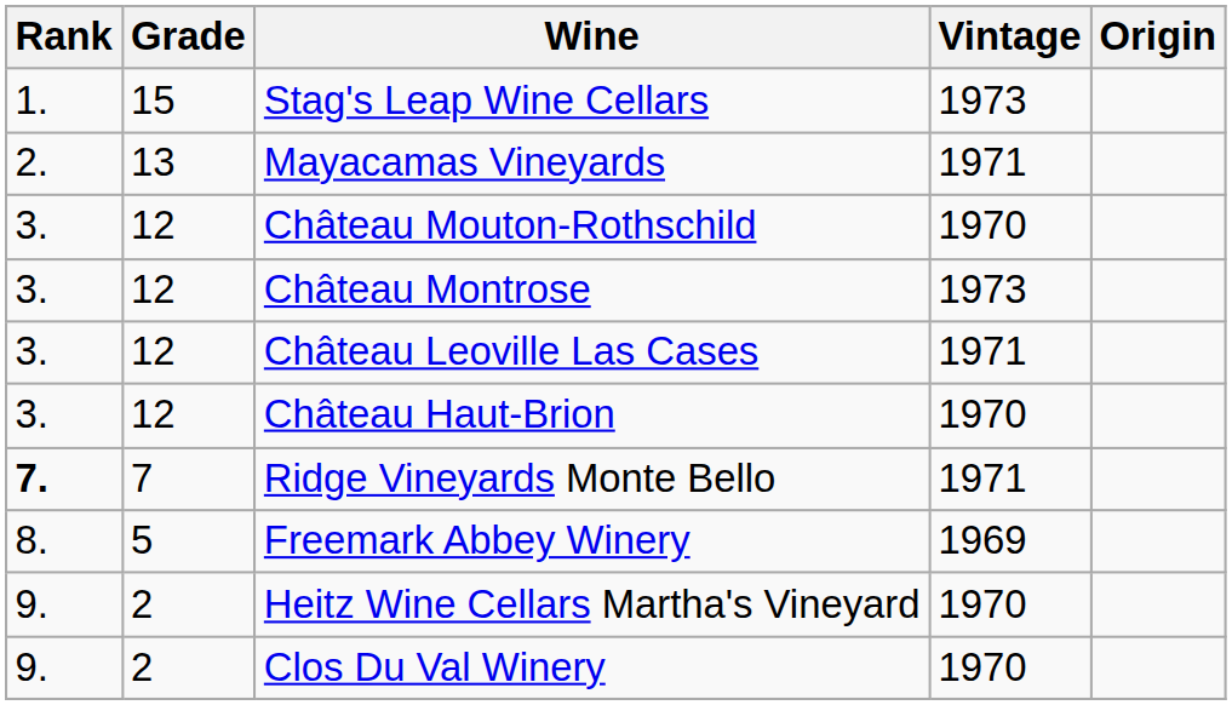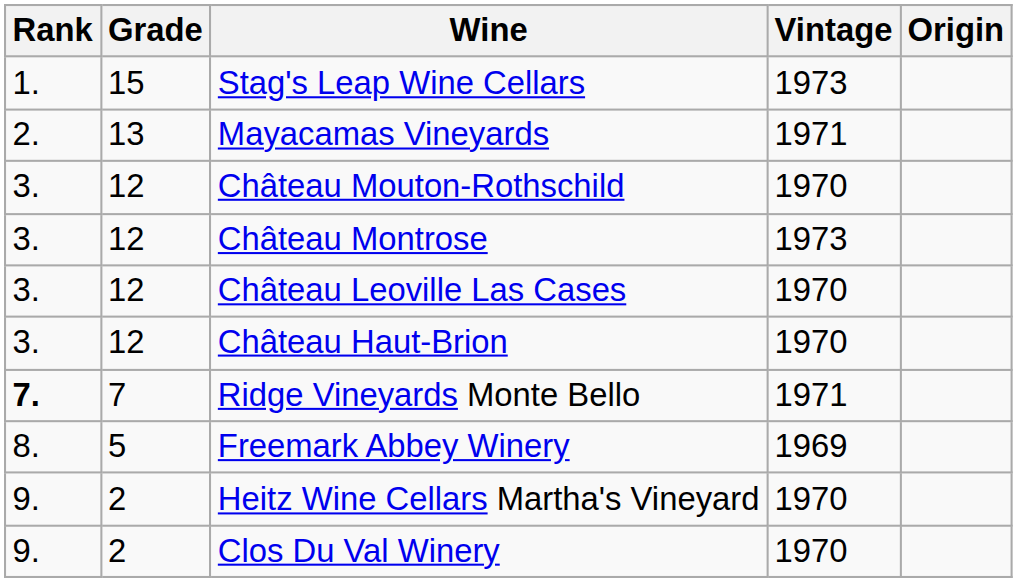 <table class="wikitable">
 <tr>
 <th>Rank</th>
 <th>Grade</th>
 <th>Wine</th>
 <th>Vintage</th>
 <th>Origin</th>
 </tr>
 <tr>
 <td>1.</td>
 <td>15</td>
 <td><a href='#'>Stag's Leap Wine Cellars</a></td>
 <td>1973</td>
 <td></td>
 </tr>
 <tr>
 <td>2.</td>
 <td>13</td>
 <td><a href='#'>Mayacamas Vineyards</a></td>
 <td>1971</td>
 <td></td>
 </tr>
 <tr>
 <td>3.</td>
 <td>12</td>
 <td><a href='#'>Château Mouton-Rothschild</a></td>
 <td>1970</td>
 <td></td>
 </tr>
 <tr>
 <td>3.</td>
 <td>12</td>
 <td><a href='#'>Château Montrose</a></td>
 <td>1973</td>
 <td></td>
 </tr>
 <tr>
 <td>3.</td>
 <td>12</td>
 <td><a href='#'>Château Leoville Las Cases</a></td>
-<td>1971</td>
+<td>1970</td>
 <td></td>
 </tr>
 <tr>
 <td>3.</td>
 <td>12</td>
 <td><a href='#'>Château Haut-Brion</a></td>
 <td>1970</td>
 <td></td>
 </tr>
 <tr>
 <td><strong>7.</strong></td>
 <td>7</td>
 <td><a href='#'>Ridge Vineyards</a> Monte Bello</td>
 <td>1971</td>
 <td></td>
 </tr>
 <tr>
 <td>8.</td>
 <td>5</td>
 <td><a href='#'>Freemark Abbey Winery</a></td>
 <td>1969</td>
 <td></td>
 </tr>
 <tr>
 <td>9.</td>
 <td>2</td>
 <td><a href='#'>Heitz Wine Cellars</a> Martha's Vineyard</td>
 <td>1970</td>
 <td></td>
 </tr>
 <tr>
 <td>9.</td>
 <td>2</td>
 <td><a href='#'>Clos Du Val Winery</a></td>
 <td>1970</td>
 <td></td>
 </tr>
 </table>
